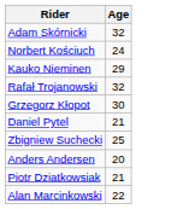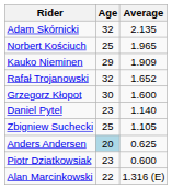 <table class=wikitable style="font-size: 95%">
 <tr>
 <th>Rider</th>
 <th>Age</th>
+<th>Average</th>
 </tr>
 <tr align=center>
 <td align=left> <a href='#'>Adam Skórnicki</a></td>
 <td>32</td>
+<td>2.135</td>
 </tr>
 <tr align=center>
 <td align=left> <a href='#'>Norbert Kościuch</a></td>
-<td>24</td>
+<td>25</td>
+<td>1.965</td>
 </tr>
 <tr align=center>
 <td align=left> <a href='#'>Kauko Nieminen</a></td>
 <td>29</td>
+<td>1.909</td>
 </tr>
 <tr align=center>
 <td align=left> <a href='#'>Rafał Trojanowski</a></td>
 <td>32</td>
+<td>1.652</td>
 </tr>
 <tr align=center>
 <td align=left> <a href='#'>Grzegorz Kłopot</a></td>
 <td>30</td>
+<td>1.600</td>
 </tr>
 <tr align=center>
 <td align=left> <a href='#'>Daniel Pytel</a></td>
-<td>21</td>
+<td>23</td>
+<td>1.140</td>
 </tr>
 <tr align=center>
 <td align=left> <a href='#'>Zbigniew Suchecki</a></td>
 <td>25</td>
+<td>1.105</td>
 </tr>
 <tr align=center>
 <td align=left> <a href='#'>Anders Andersen</a></td>
-<td>20</td>
+<td style="background: lightblue;">20</td>
+<td>0.625</td>
 </tr>
 <tr align=center>
 <td align=left> <a href='#'>Piotr Dziatkowsiak</a></td>
-<td>21</td>
+<td>23</td>
+<td>0.600</td>
 </tr>
 <tr align=center>
 <td align=left> <a href='#'>Alan Marcinkowski</a></td>
 <td>22</td>
+<td>1.316 (E)</td>
 </tr>
 </table>
